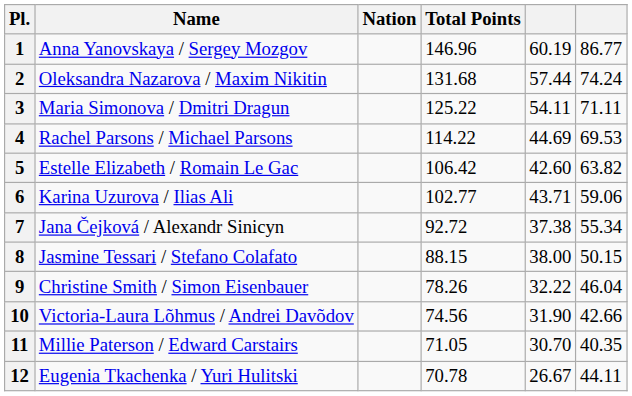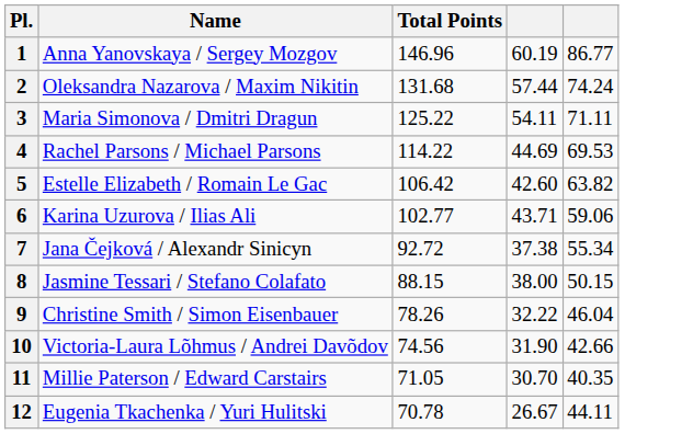 <table class="wikitable sortable">
 <tr>
 <th>Pl.</th>
 <th>Name</th>
-<th>Nation</th>
 <th>Total Points</th>
 <th></th>
 <th></th>
 </tr>
 <tr>
 <th>1</th>
 <td><a href='#'>Anna Yanovskaya</a> / <a href='#'>Sergey Mozgov</a></td>
-<td></td>
 <td>146.96</td>
 <td>60.19</td>
 <td>86.77</td>
 </tr>
 <tr>
 <th>2</th>
 <td><a href='#'>Oleksandra Nazarova</a> / <a href='#'>Maxim Nikitin</a></td>
-<td></td>
 <td>131.68</td>
 <td>57.44</td>
 <td>74.24</td>
 </tr>
 <tr>
 <th>3</th>
 <td><a href='#'>Maria Simonova</a> / <a href='#'>Dmitri Dragun</a></td>
-<td></td>
 <td>125.22</td>
 <td>54.11</td>
 <td>71.11</td>
 </tr>
 <tr>
 <th>4</th>
 <td><a href='#'>Rachel Parsons</a> / <a href='#'>Michael Parsons</a></td>
-<td></td>
 <td>114.22</td>
 <td>44.69</td>
 <td>69.53</td>
 </tr>
 <tr>
 <th>5</th>
 <td><a href='#'>Estelle Elizabeth</a> / <a href='#'>Romain Le Gac</a></td>
-<td></td>
 <td>106.42</td>
 <td>42.60</td>
 <td>63.82</td>
 </tr>
 <tr>
 <th>6</th>
 <td><a href='#'>Karina Uzurova</a> / <a href='#'>Ilias Ali</a></td>
-<td></td>
 <td>102.77</td>
 <td>43.71</td>
 <td>59.06</td>
 </tr>
 <tr>
 <th>7</th>
 <td><a href='#'>Jana Čejková</a> / Alexandr Sinicyn</td>
-<td></td>
 <td>92.72</td>
 <td>37.38</td>
 <td>55.34</td>
 </tr>
 <tr>
 <th>8</th>
 <td><a href='#'>Jasmine Tessari</a> / <a href='#'>Stefano Colafato</a></td>
-<td></td>
 <td>88.15</td>
 <td>38.00</td>
 <td>50.15</td>
 </tr>
 <tr>
 <th>9</th>
 <td><a href='#'>Christine Smith</a> / <a href='#'>Simon Eisenbauer</a></td>
-<td></td>
 <td>78.26</td>
 <td>32.22</td>
 <td>46.04</td>
 </tr>
 <tr>
 <th>10</th>
 <td><a href='#'>Victoria-Laura Lõhmus</a> / <a href='#'>Andrei Davõdov</a></td>
-<td></td>
 <td>74.56</td>
 <td>31.90</td>
 <td>42.66</td>
 </tr>
 <tr>
 <th>11</th>
 <td><a href='#'>Millie Paterson</a> / <a href='#'>Edward Carstairs</a></td>
-<td></td>
 <td>71.05</td>
 <td>30.70</td>
 <td>40.35</td>
 </tr>
 <tr>
 <th>12</th>
 <td><a href='#'>Eugenia Tkachenka</a> / <a href='#'>Yuri Hulitski</a></td>
-<td></td>
 <td>70.78</td>
 <td>26.67</td>
 <td>44.11</td>
 </tr>
 </table>
